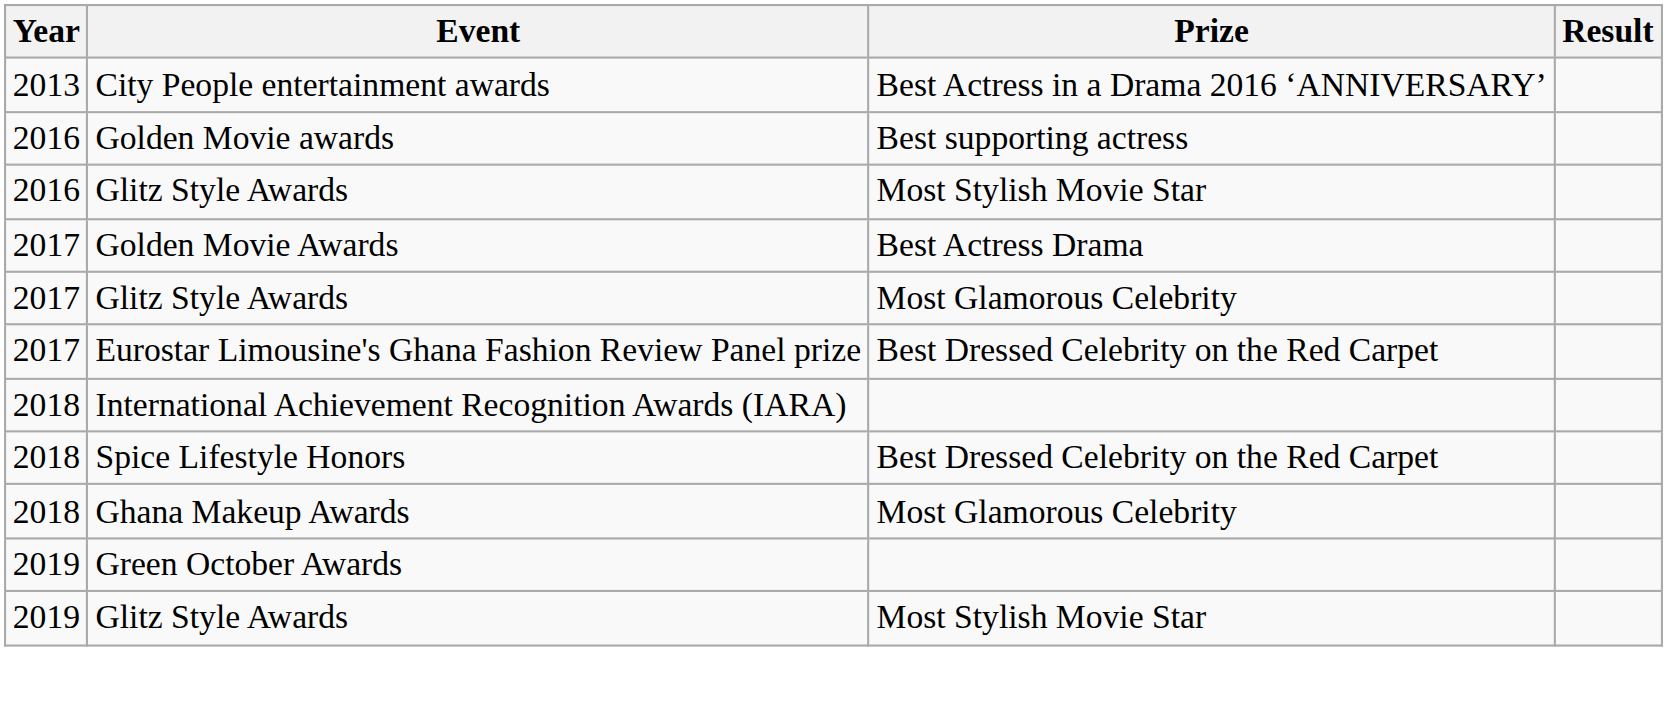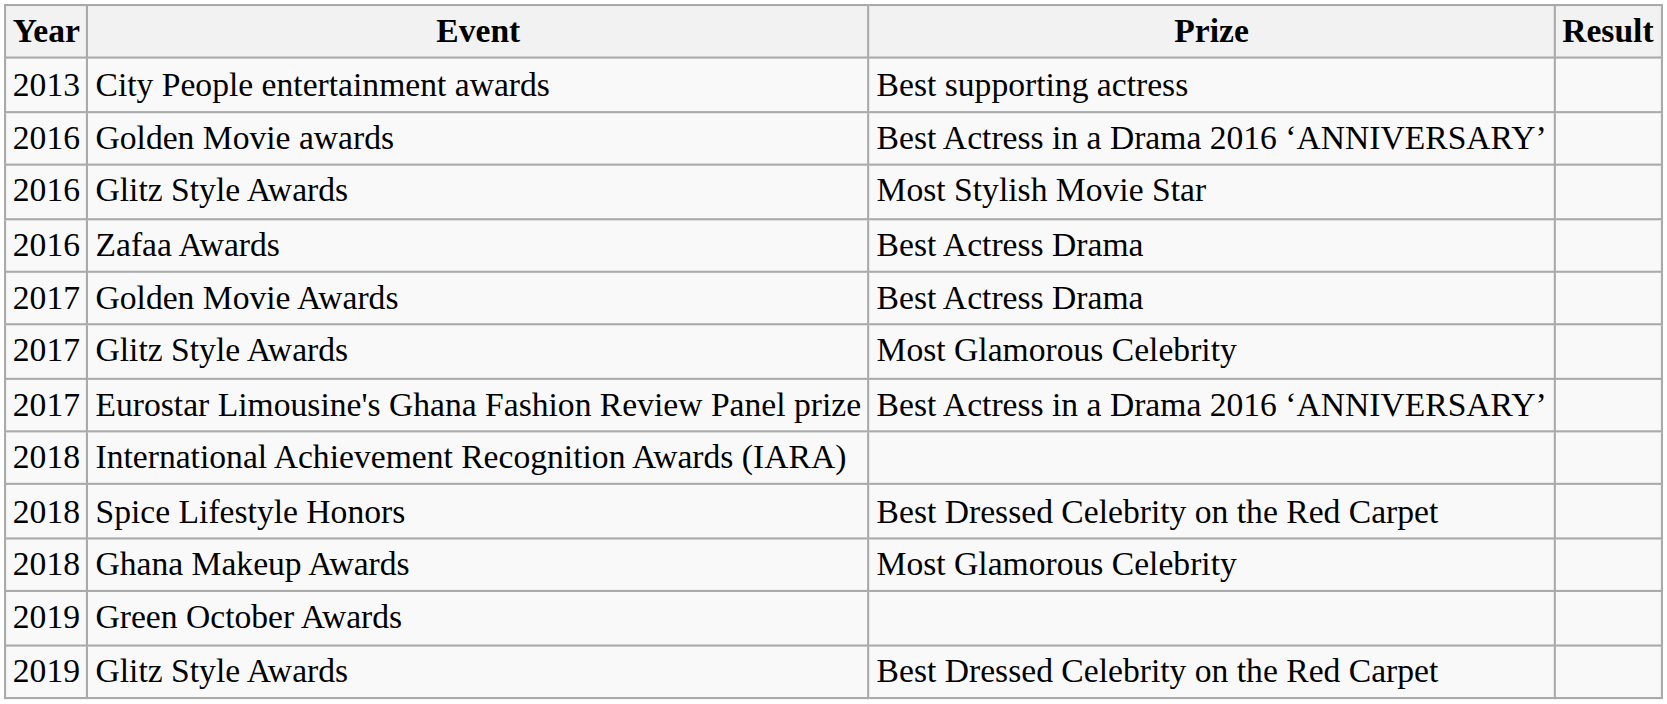 <table class="wikitable">
 <tr>
 <th>Year</th>
 <th>Event</th>
 <th>Prize</th>
 <th>Result</th>
 </tr>
 <tr>
 <td>2013</td>
 <td>City People entertainment awards</td>
-<td>Best Actress in a Drama 2016 ‘ANNIVERSARY’</td>
+<td>Best supporting actress</td>
 <td></td>
 </tr>
 <tr>
 <td>2016</td>
 <td>Golden Movie awards</td>
-<td>Best supporting actress</td>
+<td>Best Actress in a Drama 2016 ‘ANNIVERSARY’</td>
 <td></td>
 </tr>
 <tr>
 <td>2016</td>
 <td>Glitz Style Awards</td>
 <td>Most Stylish Movie Star</td>
+<td></td>
+</tr>
+<tr>
+<td>2016</td>
+<td>Zafaa Awards</td>
+<td>Best Actress Drama</td>
 <td></td>
 </tr>
 <tr>
 <td>2017</td>
 <td>Golden Movie Awards</td>
 <td>Best Actress Drama</td>
 <td></td>
 </tr>
 <tr>
 <td>2017</td>
 <td>Glitz Style Awards</td>
 <td>Most Glamorous Celebrity</td>
 <td></td>
 </tr>
 <tr>
 <td>2017</td>
 <td>Eurostar Limousine's Ghana Fashion Review Panel prize</td>
-<td>Best Dressed Celebrity on the Red Carpet</td>
+<td>Best Actress in a Drama 2016 ‘ANNIVERSARY’</td>
 <td></td>
 </tr>
 <tr>
 <td>2018</td>
 <td>International Achievement Recognition Awards (IARA)</td>
 <td></td>
 <td></td>
 </tr>
 <tr>
 <td>2018</td>
 <td>Spice Lifestyle Honors</td>
 <td>Best Dressed Celebrity on the Red Carpet</td>
 <td></td>
 </tr>
 <tr>
 <td>2018</td>
 <td>Ghana Makeup Awards</td>
 <td>Most Glamorous Celebrity</td>
 <td></td>
 </tr>
 <tr>
 <td>2019</td>
 <td>Green October Awards</td>
 <td></td>
 <td></td>
 </tr>
 <tr>
 <td>2019</td>
 <td>Glitz Style Awards</td>
-<td>Most Stylish Movie Star</td>
+<td>Best Dressed Celebrity on the Red Carpet</td>
 <td></td>
 </tr>
 </table>
